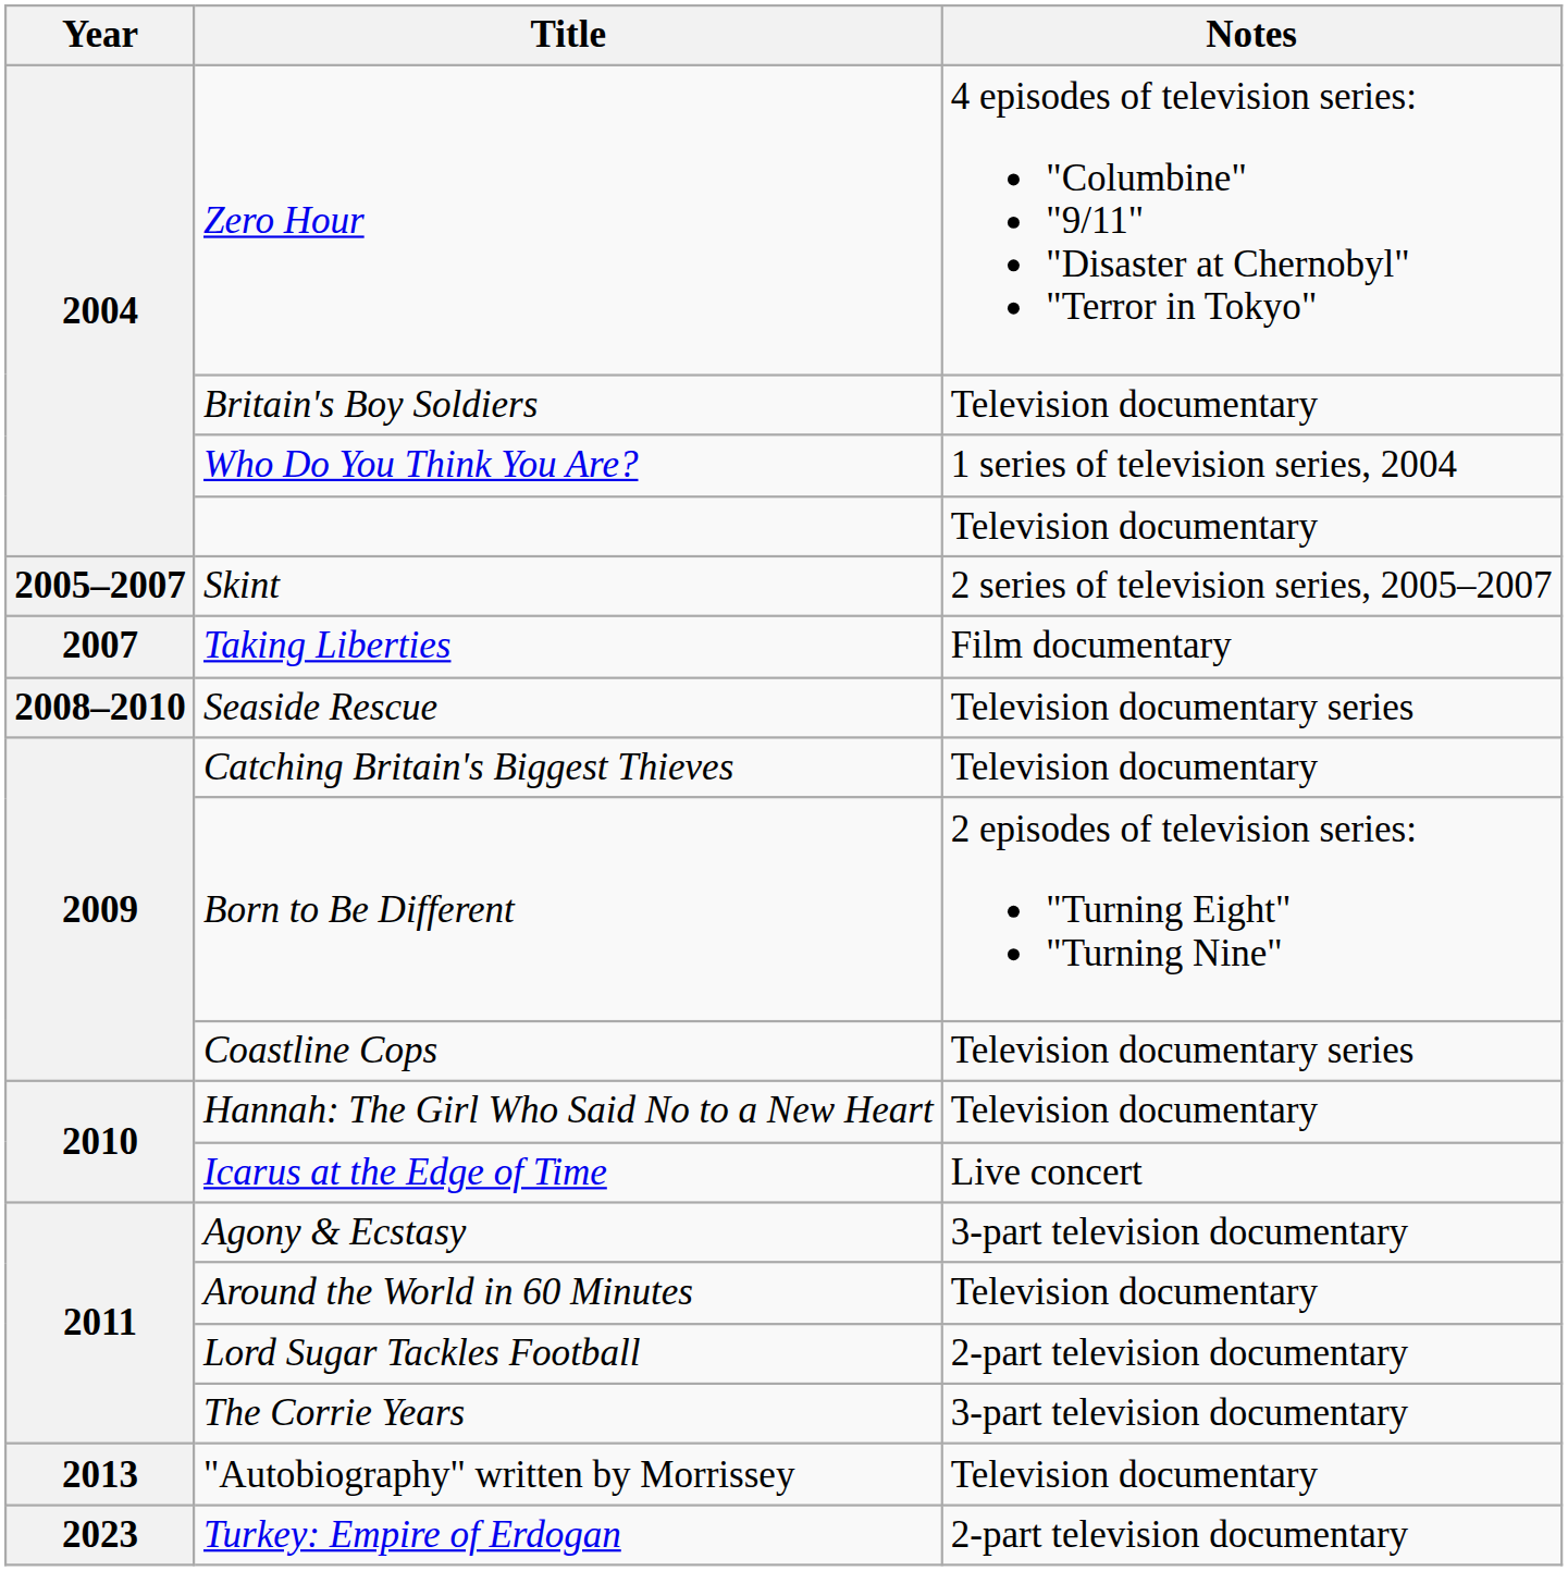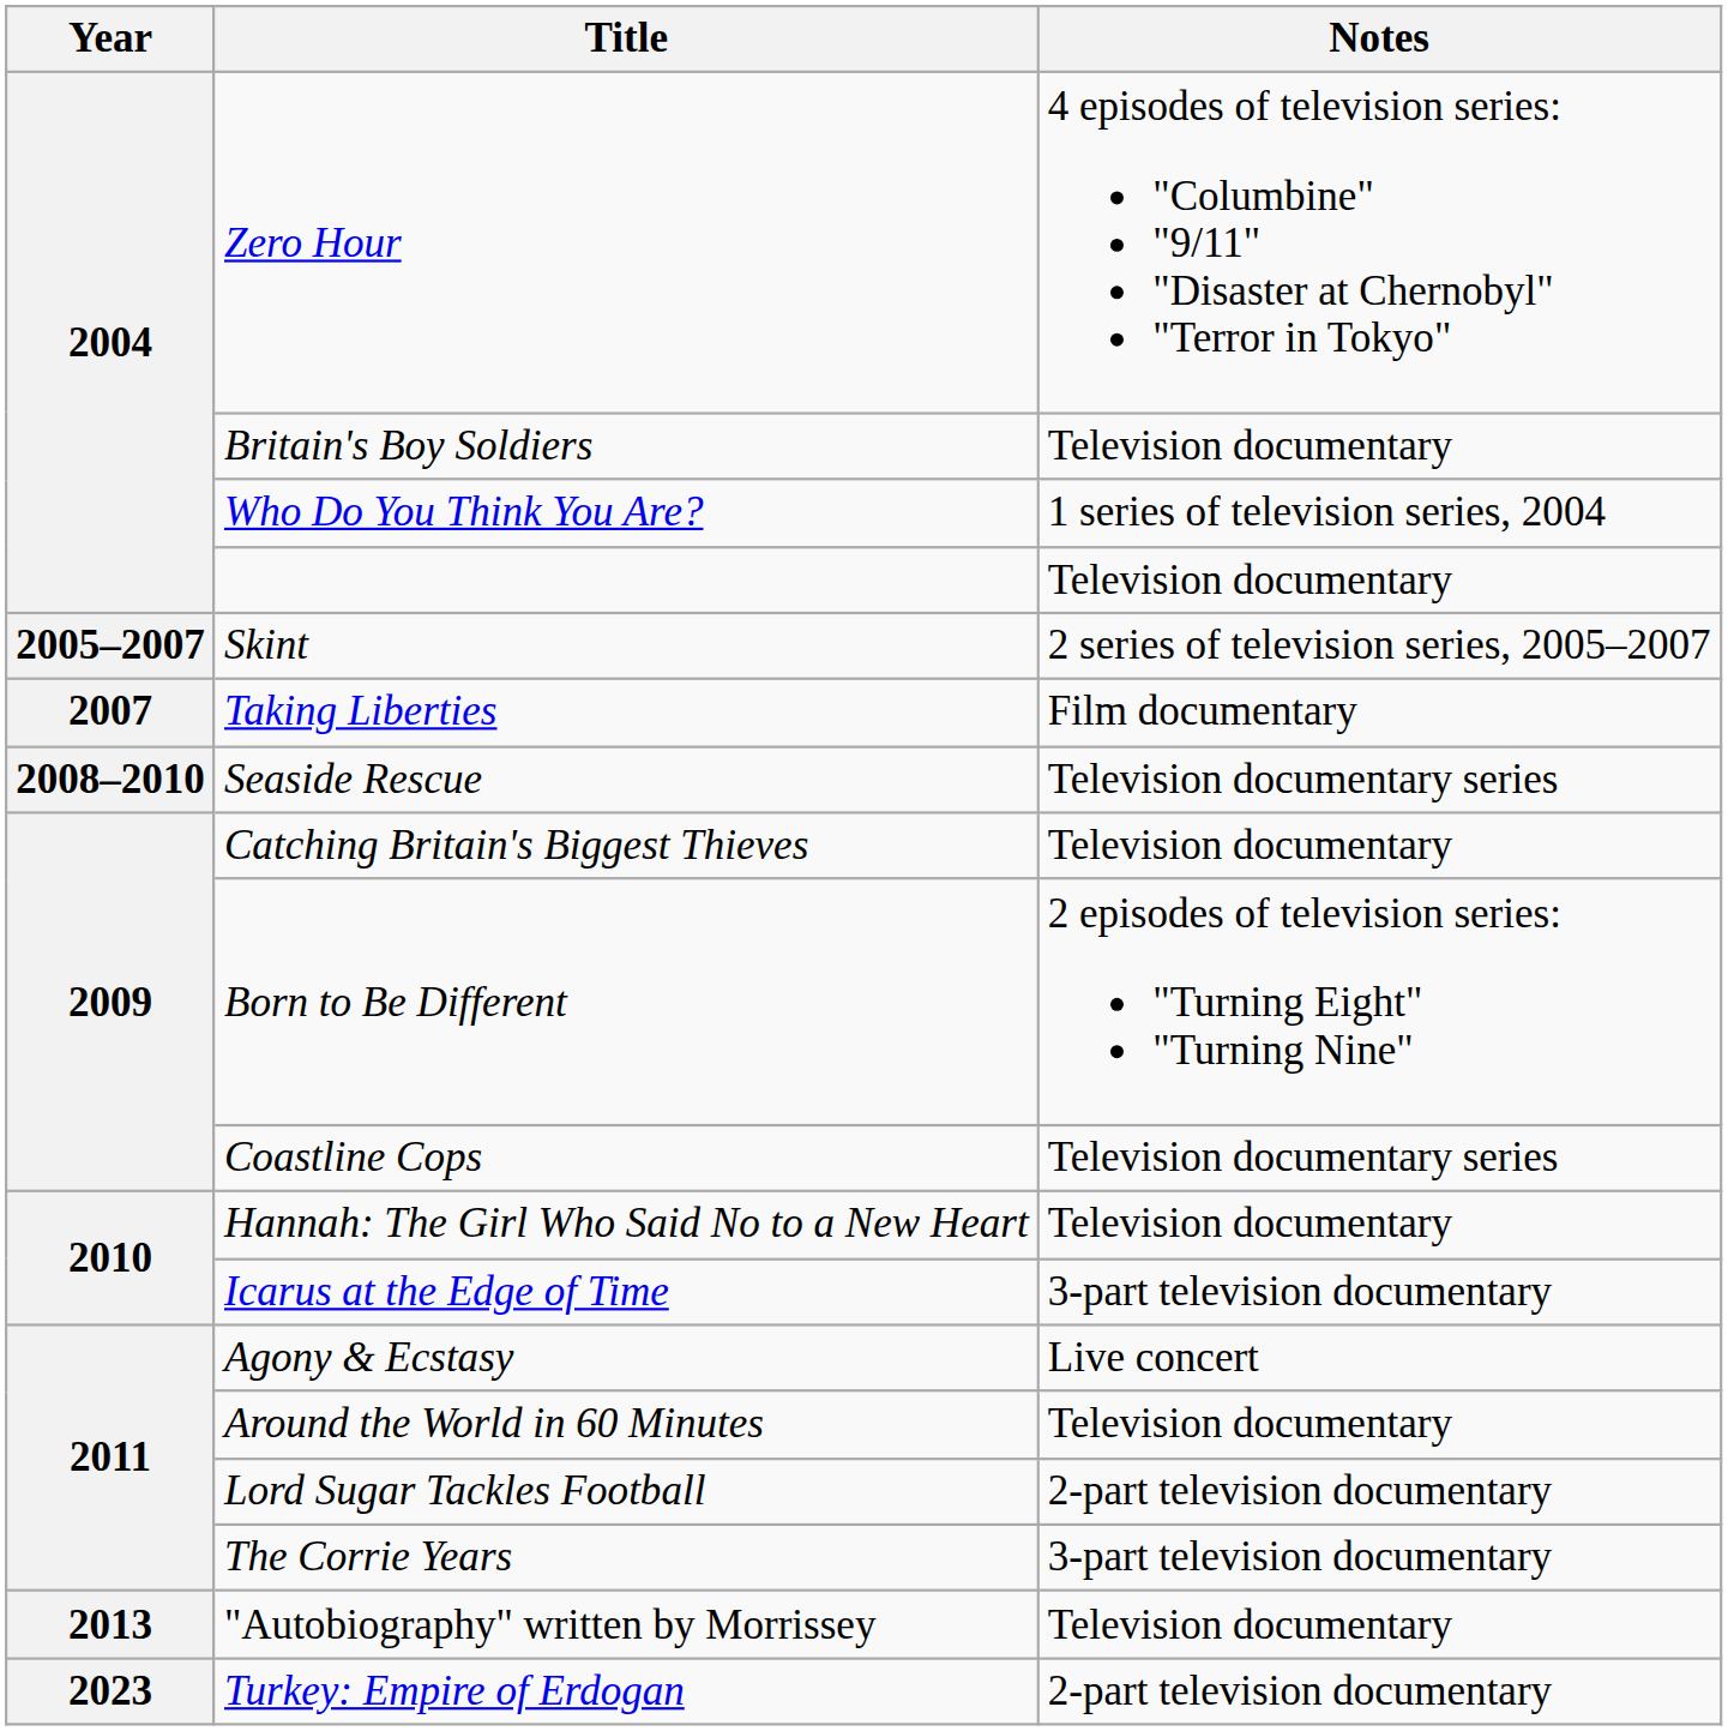 <table class="wikitable plainrowheaders sortable">
 <tr>
 <th scope=col>Year</th>
 <th scope=col>Title</th>
 <th ! scope=col class=unsortable>Notes</th>
 </tr>
 <tr>
 <th rowspan="4" scope="row">2004</th>
 <td><em><a href='#'>Zero Hour</a></em></td>
 <td>4 episodes of television series:<br><ul><li>"Columbine"</li><li>"9/11"</li><li>"Disaster at Chernobyl"</li><li>"Terror in Tokyo"</li></ul></td>
 </tr>
 <tr>
 <td><em>Britain's Boy Soldiers</em></td>
 <td>Television documentary</td>
 </tr>
 <tr>
 <td><em><a href='#'>Who Do You Think You Are?</a></em></td>
 <td>1 series of television series, 2004</td>
 </tr>
 <tr>
 <td><em></em></td>
 <td>Television documentary</td>
 </tr>
 <tr>
 <th scope=row>2005–2007</th>
 <td><em>Skint</em></td>
 <td>2 series of television series, 2005–2007</td>
 </tr>
 <tr>
 <th scope=row>2007</th>
 <td><em><a href='#'>Taking Liberties</a></em></td>
 <td>Film documentary</td>
 </tr>
 <tr>
 <th scope=row>2008–2010</th>
 <td><em>Seaside Rescue</em></td>
 <td>Television documentary series</td>
 </tr>
 <tr>
 <th rowspan="3" scope="row">2009</th>
 <td><em>Catching Britain's Biggest Thieves</em></td>
 <td>Television documentary</td>
 </tr>
 <tr>
 <td><em>Born to Be Different</em></td>
 <td>2 episodes of television series:<br><ul><li>"Turning Eight"</li><li>"Turning Nine"</li></ul></td>
 </tr>
 <tr>
 <td><em>Coastline Cops</em></td>
 <td>Television documentary series</td>
 </tr>
 <tr>
 <th rowspan="2" scope="row">2010</th>
 <td><em>Hannah: The Girl Who Said No to a New Heart</em></td>
 <td>Television documentary</td>
 </tr>
 <tr>
 <td><em><a href='#'>Icarus at the Edge of Time</a></em></td>
-<td>Live concert</td>
+<td>3-part television documentary</td>
 </tr>
 <tr>
 <th rowspan="4" scope="row">2011</th>
 <td><em>Agony & Ecstasy</em></td>
-<td>3-part television documentary</td>
+<td>Live concert</td>
 </tr>
 <tr>
 <td><em>Around the World in 60 Minutes</em></td>
 <td>Television documentary</td>
 </tr>
 <tr>
 <td><em>Lord Sugar Tackles Football</em></td>
 <td>2-part television documentary</td>
 </tr>
 <tr>
 <td><em>The Corrie Years</em></td>
 <td>3-part television documentary</td>
 </tr>
 <tr>
 <th scope=row>2013</th>
 <td>"Autobiography" written by Morrissey</td>
 <td>Television documentary</td>
 </tr>
 <tr>
 <th scope=row>2023</th>
 <td><em><a href='#'>Turkey: Empire of Erdogan</a></em></td>
 <td>2-part television documentary</td>
 </tr>
 </table>
